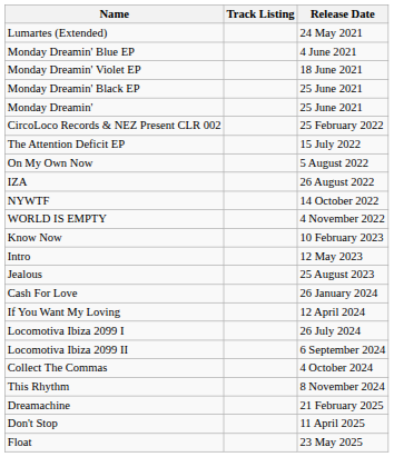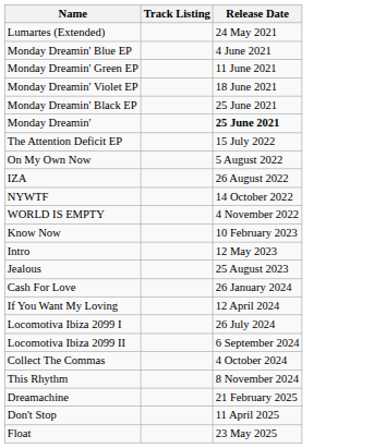 <table class="wikitable">
 <tr>
 <th>Name</th>
 <th>Track Listing</th>
 <th>Release Date</th>
 </tr>
 <tr>
 <td>Lumartes (Extended)</td>
 <td></td>
 <td>24 May 2021</td>
 </tr>
 <tr>
 <td>Monday Dreamin' Blue EP</td>
 <td></td>
 <td>4 June 2021</td>
 </tr>
 <tr>
+<td>Monday Dreamin' Green EP</td>
+<td></td>
+<td>11 June 2021</td>
+</tr>
+<tr>
 <td>Monday Dreamin' Violet EP</td>
 <td></td>
 <td>18 June 2021</td>
 </tr>
 <tr>
 <td>Monday Dreamin' Black EP</td>
 <td></td>
 <td>25 June 2021</td>
 </tr>
 <tr>
 <td>Monday Dreamin'</td>
 <td></td>
-<td>25 June 2021</td>
-</tr>
-<tr>
-<td>CircoLoco Records & NEZ Present CLR 002</td>
-<td></td>
-<td>25 February 2022</td>
+<td><strong>25 June 2021</strong></td>
 </tr>
 <tr>
 <td>The Attention Deficit EP</td>
 <td></td>
 <td>15 July 2022</td>
 </tr>
 <tr>
 <td>On My Own Now</td>
 <td></td>
 <td>5 August 2022</td>
 </tr>
 <tr>
 <td>IZA</td>
 <td></td>
 <td>26 August 2022</td>
 </tr>
 <tr>
 <td>NYWTF</td>
 <td></td>
 <td>14 October 2022</td>
 </tr>
 <tr>
 <td>WORLD IS EMPTY</td>
 <td></td>
 <td>4 November 2022</td>
 </tr>
 <tr>
 <td>Know Now</td>
 <td></td>
 <td>10 February 2023</td>
 </tr>
 <tr>
 <td>Intro</td>
 <td></td>
 <td>12 May 2023</td>
 </tr>
 <tr>
 <td>Jealous</td>
 <td></td>
 <td>25 August 2023</td>
 </tr>
 <tr>
 <td>Cash For Love</td>
 <td></td>
 <td>26 January 2024</td>
 </tr>
 <tr>
 <td>If You Want My Loving</td>
 <td></td>
 <td>12 April 2024</td>
 </tr>
 <tr>
 <td>Locomotiva Ibiza 2099 I</td>
 <td></td>
 <td>26 July 2024</td>
 </tr>
 <tr>
 <td>Locomotiva Ibiza 2099 II</td>
 <td></td>
 <td>6 September 2024</td>
 </tr>
 <tr>
 <td>Collect The Commas</td>
 <td></td>
 <td>4 October 2024</td>
 </tr>
 <tr>
 <td>This Rhythm</td>
 <td></td>
 <td>8 November 2024</td>
 </tr>
 <tr>
 <td>Dreamachine</td>
 <td></td>
 <td>21 February 2025</td>
 </tr>
 <tr>
 <td>Don't Stop</td>
 <td></td>
 <td>11 April 2025</td>
 </tr>
 <tr>
 <td>Float</td>
 <td></td>
 <td>23 May 2025</td>
 </tr>
 </table>
